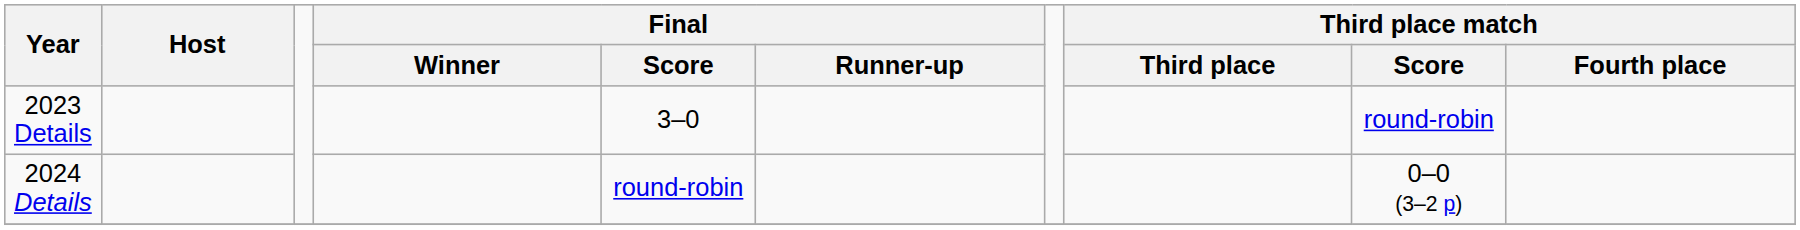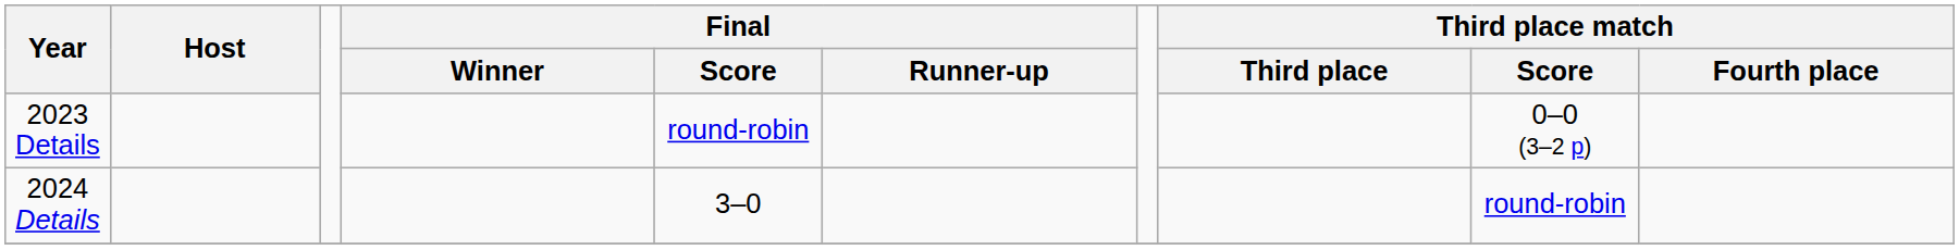 <table class="wikitable" style="text-align:center">
 <tr>
 <th rowspan=2 width=5%>Year</th>
 <th rowspan=2 width=10%>Host</th>
 <td width=1% rowspan=4></td>
 <th colspan=3>Final</th>
 <td width=1% rowspan=4></td>
 <th colspan=3>Third place match</th>
 </tr>
 <tr bgcolor=#EFEFEF>
 <th width=15%>Winner</th>
 <th width=8%>Score</th>
 <th width=15%>Runner-up</th>
 <th width=15%>Third place</th>
 <th width=8%>Score</th>
 <th width=15%>Fourth place</th>
 </tr>
 <tr>
 <td>2023<br> <a href='#'>Details</a></td>
 <td></td>
 <td><strong></strong></td>
+<td><a href='#'>round-robin</a></td>
+<td></td>
+<td></td>
+<td>0–0<br><small>(3–2 <a href='#'>p</a>)</small></td>
+<td></td>
+</tr>
+<tr>
+<td>2024<br><em><a href='#'>Details</a></em></td>
+<td></td>
+<td></td>
 <td>3–0</td>
 <td></td>
 <td></td>
 <td><a href='#'>round-robin</a></td>
 <td></td>
 </tr>
 <tr>
-<td>2024<br><em><a href='#'>Details</a></em></td>
-<td></td>
-<td></td>
-<td><a href='#'>round-robin</a></td>
-<td></td>
-<td></td>
-<td>0–0<br><small>(3–2 <a href='#'>p</a>)</small></td>
-<td></td>
-</tr>
-<tr>
 </tr>
 </table>
